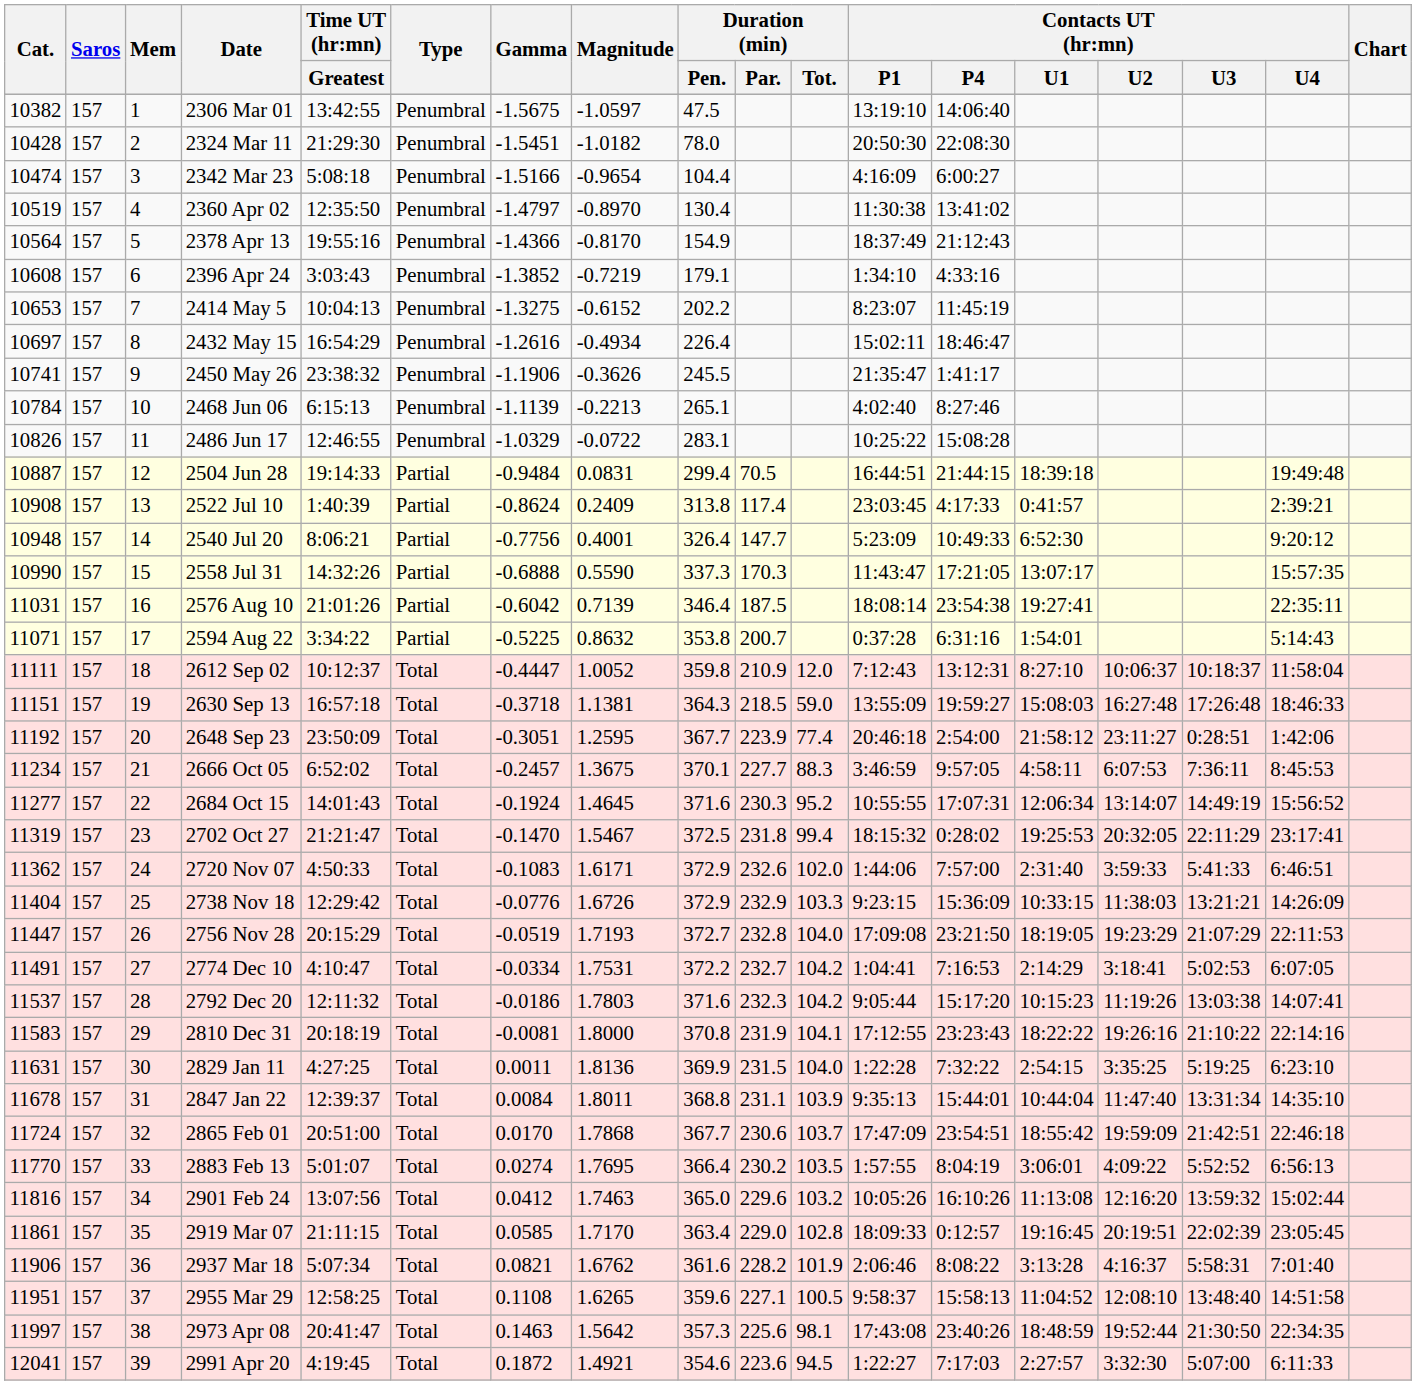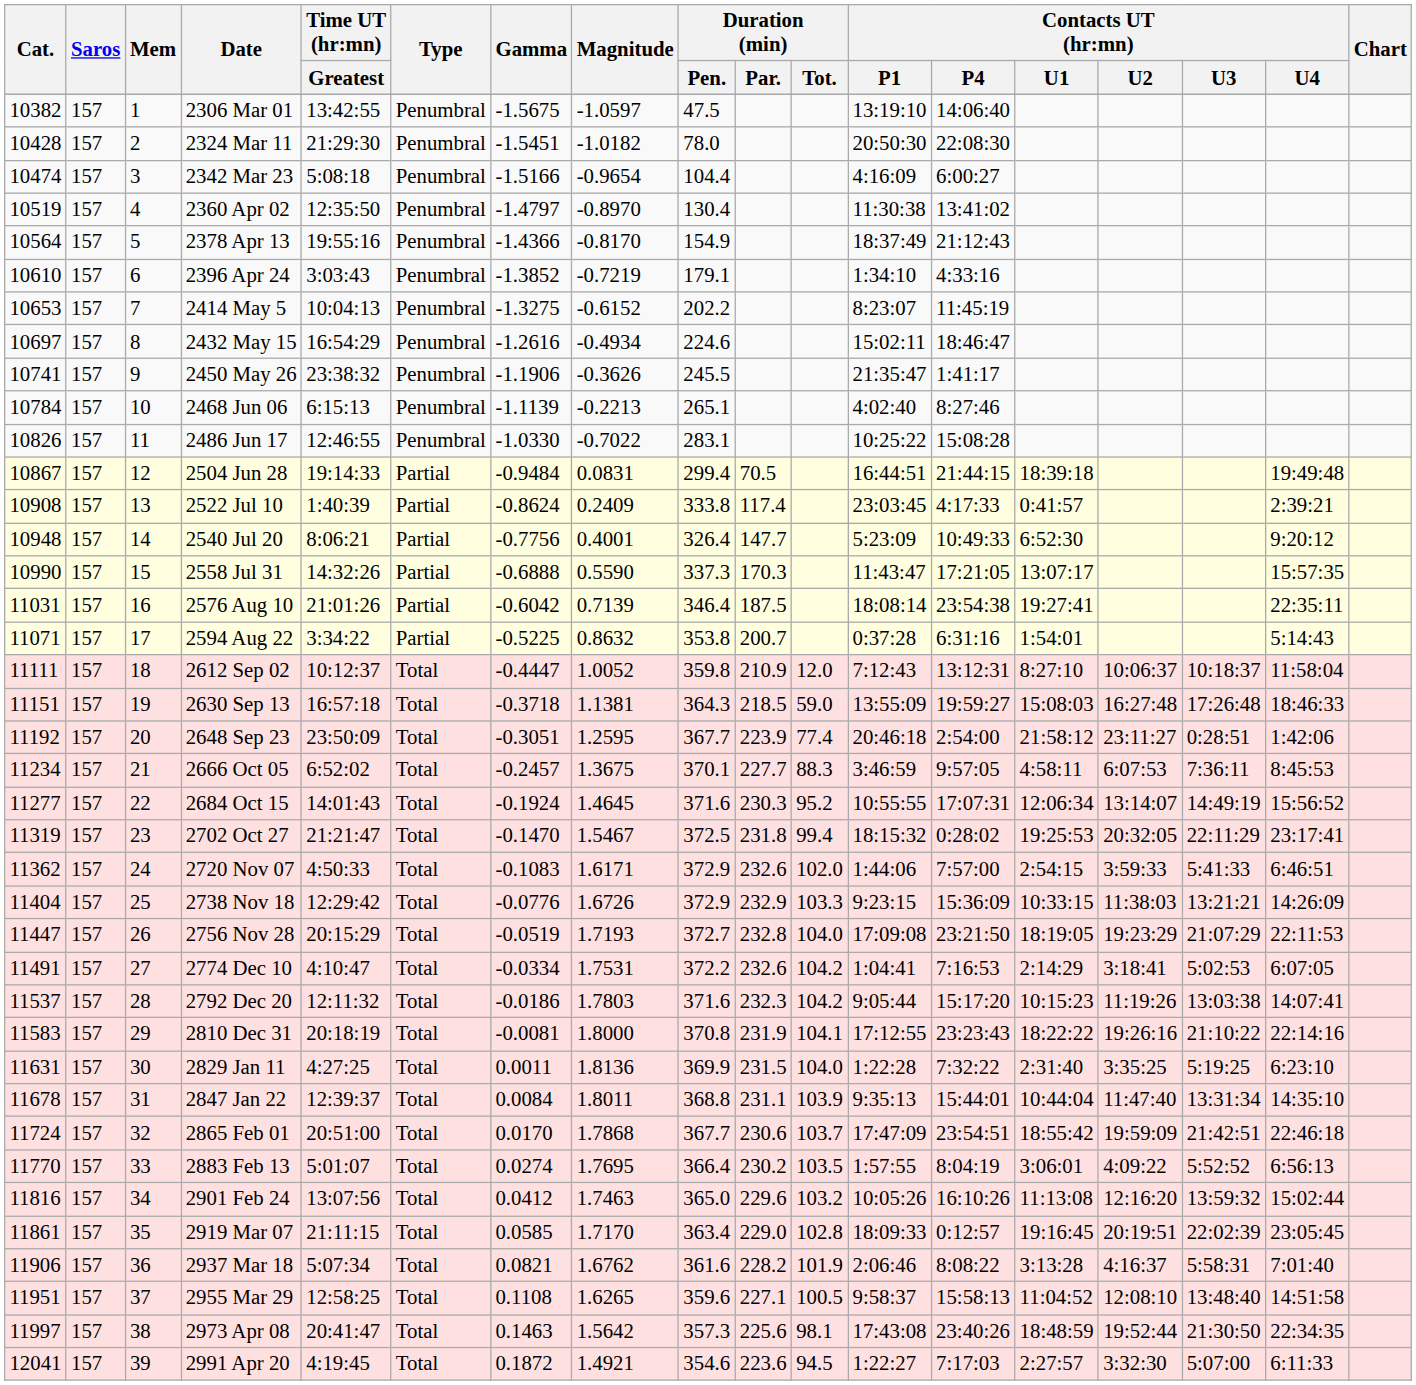 <table class=wikitable>
 <tr>
 <th rowspan=2>Cat.</th>
 <th rowspan=2><a href='#'>Saros</a></th>
 <th rowspan=2>Mem</th>
 <th rowspan=2>Date</th>
 <th>Time UT<br>(hr:mn)</th>
 <th rowspan=2>Type</th>
 <th rowspan=2>Gamma</th>
 <th rowspan=2>Magnitude</th>
 <th colspan=3>Duration<br>(min)</th>
 <th colspan=6>Contacts UT<br>(hr:mn)</th>
 <th rowspan=2>Chart</th>
 </tr>
 <tr>
 <th>Greatest</th>
 <th>Pen.</th>
 <th>Par.</th>
 <th>Tot.</th>
 <th>P1</th>
 <th>P4</th>
 <th>U1</th>
 <th>U2</th>
 <th>U3</th>
 <th>U4</th>
 </tr>
 <tr>
 </tr>
 <tr>
 <td>10382</td>
 <td>157</td>
 <td>1</td>
 <td>2306 Mar 01</td>
 <td>13:42:55</td>
 <td>Penumbral</td>
 <td>-1.5675</td>
 <td>-1.0597</td>
 <td>47.5</td>
 <td></td>
 <td></td>
 <td>13:19:10</td>
 <td>14:06:40</td>
 <td></td>
 <td></td>
 <td></td>
 <td></td>
 <td></td>
 </tr>
 <tr>
 <td>10428</td>
 <td>157</td>
 <td>2</td>
 <td>2324 Mar 11</td>
 <td>21:29:30</td>
 <td>Penumbral</td>
 <td>-1.5451</td>
 <td>-1.0182</td>
 <td>78.0</td>
 <td></td>
 <td></td>
 <td>20:50:30</td>
 <td>22:08:30</td>
 <td></td>
 <td></td>
 <td></td>
 <td></td>
 <td></td>
 </tr>
 <tr>
 <td>10474</td>
 <td>157</td>
 <td>3</td>
 <td>2342 Mar 23</td>
 <td>5:08:18</td>
 <td>Penumbral</td>
 <td>-1.5166</td>
 <td>-0.9654</td>
 <td>104.4</td>
 <td></td>
 <td></td>
 <td>4:16:09</td>
 <td>6:00:27</td>
 <td></td>
 <td></td>
 <td></td>
 <td></td>
 <td></td>
 </tr>
 <tr>
 <td>10519</td>
 <td>157</td>
 <td>4</td>
 <td>2360 Apr 02</td>
 <td>12:35:50</td>
 <td>Penumbral</td>
 <td>-1.4797</td>
 <td>-0.8970</td>
 <td>130.4</td>
 <td></td>
 <td></td>
 <td>11:30:38</td>
 <td>13:41:02</td>
 <td></td>
 <td></td>
 <td></td>
 <td></td>
 <td></td>
 </tr>
 <tr>
 <td>10564</td>
 <td>157</td>
 <td>5</td>
 <td>2378 Apr 13</td>
 <td>19:55:16</td>
 <td>Penumbral</td>
 <td>-1.4366</td>
 <td>-0.8170</td>
 <td>154.9</td>
 <td></td>
 <td></td>
 <td>18:37:49</td>
 <td>21:12:43</td>
 <td></td>
 <td></td>
 <td></td>
 <td></td>
 <td></td>
 </tr>
 <tr>
-<td>10608</td>
+<td>10610</td>
 <td>157</td>
 <td>6</td>
 <td>2396 Apr 24</td>
 <td>3:03:43</td>
 <td>Penumbral</td>
 <td>-1.3852</td>
 <td>-0.7219</td>
 <td>179.1</td>
 <td></td>
 <td></td>
 <td>1:34:10</td>
 <td>4:33:16</td>
 <td></td>
 <td></td>
 <td></td>
 <td></td>
 <td></td>
 </tr>
 <tr>
 <td>10653</td>
 <td>157</td>
 <td>7</td>
 <td>2414 May 5</td>
 <td>10:04:13</td>
 <td>Penumbral</td>
 <td>-1.3275</td>
 <td>-0.6152</td>
 <td>202.2</td>
 <td></td>
 <td></td>
 <td>8:23:07</td>
 <td>11:45:19</td>
 <td></td>
 <td></td>
 <td></td>
 <td></td>
 <td></td>
 </tr>
 <tr>
 <td>10697</td>
 <td>157</td>
 <td>8</td>
 <td>2432 May 15</td>
 <td>16:54:29</td>
 <td>Penumbral</td>
 <td>-1.2616</td>
 <td>-0.4934</td>
-<td>226.4</td>
+<td>224.6</td>
 <td></td>
 <td></td>
 <td>15:02:11</td>
 <td>18:46:47</td>
 <td></td>
 <td></td>
 <td></td>
 <td></td>
 <td></td>
 </tr>
 <tr>
 <td>10741</td>
 <td>157</td>
 <td>9</td>
 <td>2450 May 26</td>
 <td>23:38:32</td>
 <td>Penumbral</td>
 <td>-1.1906</td>
 <td>-0.3626</td>
 <td>245.5</td>
 <td></td>
 <td></td>
 <td>21:35:47</td>
 <td>1:41:17</td>
 <td></td>
 <td></td>
 <td></td>
 <td></td>
 <td></td>
 </tr>
 <tr>
 <td>10784</td>
 <td>157</td>
 <td>10</td>
 <td>2468 Jun 06</td>
 <td>6:15:13</td>
 <td>Penumbral</td>
 <td>-1.1139</td>
 <td>-0.2213</td>
 <td>265.1</td>
 <td></td>
 <td></td>
 <td>4:02:40</td>
 <td>8:27:46</td>
 <td></td>
 <td></td>
 <td></td>
 <td></td>
 <td></td>
 </tr>
 <tr>
 <td>10826</td>
 <td>157</td>
 <td>11</td>
 <td>2486 Jun 17</td>
 <td>12:46:55</td>
 <td>Penumbral</td>
-<td>-1.0329</td>
-<td>-0.0722</td>
+<td>-1.0330</td>
+<td>-0.7022</td>
 <td>283.1</td>
 <td></td>
 <td></td>
 <td>10:25:22</td>
 <td>15:08:28</td>
 <td></td>
 <td></td>
 <td></td>
 <td></td>
 <td></td>
 </tr>
 <tr bgcolor=#ffffe0>
-<td>10887</td>
+<td>10867</td>
 <td>157</td>
 <td>12</td>
 <td>2504 Jun 28</td>
 <td>19:14:33</td>
 <td>Partial</td>
 <td>-0.9484</td>
 <td>0.0831</td>
 <td>299.4</td>
 <td>70.5</td>
 <td></td>
 <td>16:44:51</td>
 <td>21:44:15</td>
 <td>18:39:18</td>
 <td></td>
 <td></td>
 <td>19:49:48</td>
 <td></td>
 </tr>
 <tr bgcolor=#ffffe0>
 <td>10908</td>
 <td>157</td>
 <td>13</td>
 <td>2522 Jul 10</td>
 <td>1:40:39</td>
 <td>Partial</td>
 <td>-0.8624</td>
 <td>0.2409</td>
-<td>313.8</td>
+<td>333.8</td>
 <td>117.4</td>
 <td></td>
 <td>23:03:45</td>
 <td>4:17:33</td>
 <td>0:41:57</td>
 <td></td>
 <td></td>
 <td>2:39:21</td>
 <td></td>
 </tr>
 <tr bgcolor=#ffffe0>
 <td>10948</td>
 <td>157</td>
 <td>14</td>
 <td>2540 Jul 20</td>
 <td>8:06:21</td>
 <td>Partial</td>
 <td>-0.7756</td>
 <td>0.4001</td>
 <td>326.4</td>
 <td>147.7</td>
 <td></td>
 <td>5:23:09</td>
 <td>10:49:33</td>
 <td>6:52:30</td>
 <td></td>
 <td></td>
 <td>9:20:12</td>
 <td></td>
 </tr>
 <tr bgcolor=#ffffe0>
 <td>10990</td>
 <td>157</td>
 <td>15</td>
 <td>2558 Jul 31</td>
 <td>14:32:26</td>
 <td>Partial</td>
 <td>-0.6888</td>
 <td>0.5590</td>
 <td>337.3</td>
 <td>170.3</td>
 <td></td>
 <td>11:43:47</td>
 <td>17:21:05</td>
 <td>13:07:17</td>
 <td></td>
 <td></td>
 <td>15:57:35</td>
 <td></td>
 </tr>
 <tr bgcolor=#ffffe0>
 <td>11031</td>
 <td>157</td>
 <td>16</td>
 <td>2576 Aug 10</td>
 <td>21:01:26</td>
 <td>Partial</td>
 <td>-0.6042</td>
 <td>0.7139</td>
 <td>346.4</td>
 <td>187.5</td>
 <td></td>
 <td>18:08:14</td>
 <td>23:54:38</td>
 <td>19:27:41</td>
 <td></td>
 <td></td>
 <td>22:35:11</td>
 <td></td>
 </tr>
 <tr bgcolor=#ffffe0>
 <td>11071</td>
 <td>157</td>
 <td>17</td>
 <td>2594 Aug 22</td>
 <td>3:34:22</td>
 <td>Partial</td>
 <td>-0.5225</td>
 <td>0.8632</td>
 <td>353.8</td>
 <td>200.7</td>
 <td></td>
 <td>0:37:28</td>
 <td>6:31:16</td>
 <td>1:54:01</td>
 <td></td>
 <td></td>
 <td>5:14:43</td>
 <td></td>
 </tr>
 <tr bgcolor=#ffe0e0>
 <td>11111</td>
 <td>157</td>
 <td>18</td>
 <td>2612 Sep 02</td>
 <td>10:12:37</td>
 <td>Total</td>
 <td>-0.4447</td>
 <td>1.0052</td>
 <td>359.8</td>
 <td>210.9</td>
 <td>12.0</td>
 <td>7:12:43</td>
 <td>13:12:31</td>
 <td>8:27:10</td>
 <td>10:06:37</td>
 <td>10:18:37</td>
 <td>11:58:04</td>
 <td></td>
 </tr>
 <tr bgcolor=#ffe0e0>
 <td>11151</td>
 <td>157</td>
 <td>19</td>
 <td>2630 Sep 13</td>
 <td>16:57:18</td>
 <td>Total</td>
 <td>-0.3718</td>
 <td>1.1381</td>
 <td>364.3</td>
 <td>218.5</td>
 <td>59.0</td>
 <td>13:55:09</td>
 <td>19:59:27</td>
 <td>15:08:03</td>
 <td>16:27:48</td>
 <td>17:26:48</td>
 <td>18:46:33</td>
 <td></td>
 </tr>
 <tr bgcolor=#ffe0e0>
 <td>11192</td>
 <td>157</td>
 <td>20</td>
 <td>2648 Sep 23</td>
 <td>23:50:09</td>
 <td>Total</td>
 <td>-0.3051</td>
 <td>1.2595</td>
 <td>367.7</td>
 <td>223.9</td>
 <td>77.4</td>
 <td>20:46:18</td>
 <td>2:54:00</td>
 <td>21:58:12</td>
 <td>23:11:27</td>
 <td>0:28:51</td>
 <td>1:42:06</td>
 <td></td>
 </tr>
 <tr bgcolor=#ffe0e0>
 <td>11234</td>
 <td>157</td>
 <td>21</td>
 <td>2666 Oct 05</td>
 <td>6:52:02</td>
 <td>Total</td>
 <td>-0.2457</td>
 <td>1.3675</td>
 <td>370.1</td>
 <td>227.7</td>
 <td>88.3</td>
 <td>3:46:59</td>
 <td>9:57:05</td>
 <td>4:58:11</td>
 <td>6:07:53</td>
 <td>7:36:11</td>
 <td>8:45:53</td>
 <td></td>
 </tr>
 <tr bgcolor=#ffe0e0>
 <td>11277</td>
 <td>157</td>
 <td>22</td>
 <td>2684 Oct 15</td>
 <td>14:01:43</td>
 <td>Total</td>
 <td>-0.1924</td>
 <td>1.4645</td>
 <td>371.6</td>
 <td>230.3</td>
 <td>95.2</td>
 <td>10:55:55</td>
 <td>17:07:31</td>
 <td>12:06:34</td>
 <td>13:14:07</td>
 <td>14:49:19</td>
 <td>15:56:52</td>
 <td></td>
 </tr>
 <tr bgcolor=#ffe0e0>
 <td>11319</td>
 <td>157</td>
 <td>23</td>
 <td>2702 Oct 27</td>
 <td>21:21:47</td>
 <td>Total</td>
 <td>-0.1470</td>
 <td>1.5467</td>
 <td>372.5</td>
 <td>231.8</td>
 <td>99.4</td>
 <td>18:15:32</td>
 <td>0:28:02</td>
 <td>19:25:53</td>
 <td>20:32:05</td>
 <td>22:11:29</td>
 <td>23:17:41</td>
 <td></td>
 </tr>
 <tr bgcolor=#ffe0e0>
 <td>11362</td>
 <td>157</td>
 <td>24</td>
 <td>2720 Nov 07</td>
 <td>4:50:33</td>
 <td>Total</td>
 <td>-0.1083</td>
 <td>1.6171</td>
 <td>372.9</td>
 <td>232.6</td>
 <td>102.0</td>
 <td>1:44:06</td>
 <td>7:57:00</td>
-<td>2:31:40</td>
+<td>2:54:15</td>
 <td>3:59:33</td>
 <td>5:41:33</td>
 <td>6:46:51</td>
 <td></td>
 </tr>
 <tr bgcolor=#ffe0e0>
 <td>11404</td>
 <td>157</td>
 <td>25</td>
 <td>2738 Nov 18</td>
 <td>12:29:42</td>
 <td>Total</td>
 <td>-0.0776</td>
 <td>1.6726</td>
 <td>372.9</td>
 <td>232.9</td>
 <td>103.3</td>
 <td>9:23:15</td>
 <td>15:36:09</td>
 <td>10:33:15</td>
 <td>11:38:03</td>
 <td>13:21:21</td>
 <td>14:26:09</td>
 <td></td>
 </tr>
 <tr bgcolor=#ffe0e0>
 <td>11447</td>
 <td>157</td>
 <td>26</td>
 <td>2756 Nov 28</td>
 <td>20:15:29</td>
 <td>Total</td>
 <td>-0.0519</td>
 <td>1.7193</td>
 <td>372.7</td>
 <td>232.8</td>
 <td>104.0</td>
 <td>17:09:08</td>
 <td>23:21:50</td>
 <td>18:19:05</td>
 <td>19:23:29</td>
 <td>21:07:29</td>
 <td>22:11:53</td>
 <td></td>
 </tr>
 <tr bgcolor=#ffe0e0>
 <td>11491</td>
 <td>157</td>
 <td>27</td>
 <td>2774 Dec 10</td>
 <td>4:10:47</td>
 <td>Total</td>
 <td>-0.0334</td>
 <td>1.7531</td>
 <td>372.2</td>
-<td>232.7</td>
+<td>232.6</td>
 <td>104.2</td>
 <td>1:04:41</td>
 <td>7:16:53</td>
 <td>2:14:29</td>
 <td>3:18:41</td>
 <td>5:02:53</td>
 <td>6:07:05</td>
 <td></td>
 </tr>
 <tr bgcolor=#ffe0e0>
 <td>11537</td>
 <td>157</td>
 <td>28</td>
 <td>2792 Dec 20</td>
 <td>12:11:32</td>
 <td>Total</td>
 <td>-0.0186</td>
 <td>1.7803</td>
 <td>371.6</td>
 <td>232.3</td>
 <td>104.2</td>
 <td>9:05:44</td>
 <td>15:17:20</td>
 <td>10:15:23</td>
 <td>11:19:26</td>
 <td>13:03:38</td>
 <td>14:07:41</td>
 <td></td>
 </tr>
 <tr bgcolor=#ffe0e0>
 <td>11583</td>
 <td>157</td>
 <td>29</td>
 <td>2810 Dec 31</td>
 <td>20:18:19</td>
 <td>Total</td>
 <td>-0.0081</td>
 <td>1.8000</td>
 <td>370.8</td>
 <td>231.9</td>
 <td>104.1</td>
 <td>17:12:55</td>
 <td>23:23:43</td>
 <td>18:22:22</td>
 <td>19:26:16</td>
 <td>21:10:22</td>
 <td>22:14:16</td>
 <td></td>
 </tr>
 <tr bgcolor=#ffe0e0>
 <td>11631</td>
 <td>157</td>
 <td>30</td>
 <td>2829 Jan 11</td>
 <td>4:27:25</td>
 <td>Total</td>
 <td>0.0011</td>
 <td>1.8136</td>
 <td>369.9</td>
 <td>231.5</td>
 <td>104.0</td>
 <td>1:22:28</td>
 <td>7:32:22</td>
-<td>2:54:15</td>
+<td>2:31:40</td>
 <td>3:35:25</td>
 <td>5:19:25</td>
 <td>6:23:10</td>
 <td></td>
 </tr>
 <tr bgcolor=#ffe0e0>
 <td>11678</td>
 <td>157</td>
 <td>31</td>
 <td>2847 Jan 22</td>
 <td>12:39:37</td>
 <td>Total</td>
 <td>0.0084</td>
 <td>1.8011</td>
 <td>368.8</td>
 <td>231.1</td>
 <td>103.9</td>
 <td>9:35:13</td>
 <td>15:44:01</td>
 <td>10:44:04</td>
 <td>11:47:40</td>
 <td>13:31:34</td>
 <td>14:35:10</td>
 <td></td>
 </tr>
 <tr bgcolor=#ffe0e0>
 <td>11724</td>
 <td>157</td>
 <td>32</td>
 <td>2865 Feb 01</td>
 <td>20:51:00</td>
 <td>Total</td>
 <td>0.0170</td>
 <td>1.7868</td>
 <td>367.7</td>
 <td>230.6</td>
 <td>103.7</td>
 <td>17:47:09</td>
 <td>23:54:51</td>
 <td>18:55:42</td>
 <td>19:59:09</td>
 <td>21:42:51</td>
 <td>22:46:18</td>
 <td></td>
 </tr>
 <tr bgcolor=#ffe0e0>
 <td>11770</td>
 <td>157</td>
 <td>33</td>
 <td>2883 Feb 13</td>
 <td>5:01:07</td>
 <td>Total</td>
 <td>0.0274</td>
 <td>1.7695</td>
 <td>366.4</td>
 <td>230.2</td>
 <td>103.5</td>
 <td>1:57:55</td>
 <td>8:04:19</td>
 <td>3:06:01</td>
 <td>4:09:22</td>
 <td>5:52:52</td>
 <td>6:56:13</td>
 <td></td>
 </tr>
 <tr bgcolor=#ffe0e0>
 <td>11816</td>
 <td>157</td>
 <td>34</td>
 <td>2901 Feb 24</td>
 <td>13:07:56</td>
 <td>Total</td>
 <td>0.0412</td>
 <td>1.7463</td>
 <td>365.0</td>
 <td>229.6</td>
 <td>103.2</td>
 <td>10:05:26</td>
 <td>16:10:26</td>
 <td>11:13:08</td>
 <td>12:16:20</td>
 <td>13:59:32</td>
 <td>15:02:44</td>
 <td></td>
 </tr>
 <tr bgcolor=#ffe0e0>
 <td>11861</td>
 <td>157</td>
 <td>35</td>
 <td>2919 Mar 07</td>
 <td>21:11:15</td>
 <td>Total</td>
 <td>0.0585</td>
 <td>1.7170</td>
 <td>363.4</td>
 <td>229.0</td>
 <td>102.8</td>
 <td>18:09:33</td>
 <td>0:12:57</td>
 <td>19:16:45</td>
 <td>20:19:51</td>
 <td>22:02:39</td>
 <td>23:05:45</td>
 <td></td>
 </tr>
 <tr bgcolor=#ffe0e0>
 <td>11906</td>
 <td>157</td>
 <td>36</td>
 <td>2937 Mar 18</td>
 <td>5:07:34</td>
 <td>Total</td>
 <td>0.0821</td>
 <td>1.6762</td>
 <td>361.6</td>
 <td>228.2</td>
 <td>101.9</td>
 <td>2:06:46</td>
 <td>8:08:22</td>
 <td>3:13:28</td>
 <td>4:16:37</td>
 <td>5:58:31</td>
 <td>7:01:40</td>
 <td></td>
 </tr>
 <tr bgcolor=#ffe0e0>
 <td>11951</td>
 <td>157</td>
 <td>37</td>
 <td>2955 Mar 29</td>
 <td>12:58:25</td>
 <td>Total</td>
 <td>0.1108</td>
 <td>1.6265</td>
 <td>359.6</td>
 <td>227.1</td>
 <td>100.5</td>
 <td>9:58:37</td>
 <td>15:58:13</td>
 <td>11:04:52</td>
 <td>12:08:10</td>
 <td>13:48:40</td>
 <td>14:51:58</td>
 <td></td>
 </tr>
 <tr bgcolor=#ffe0e0>
 <td>11997</td>
 <td>157</td>
 <td>38</td>
 <td>2973 Apr 08</td>
 <td>20:41:47</td>
 <td>Total</td>
 <td>0.1463</td>
 <td>1.5642</td>
 <td>357.3</td>
 <td>225.6</td>
 <td>98.1</td>
 <td>17:43:08</td>
 <td>23:40:26</td>
 <td>18:48:59</td>
 <td>19:52:44</td>
 <td>21:30:50</td>
 <td>22:34:35</td>
 <td></td>
 </tr>
 <tr bgcolor=#ffe0e0>
 <td>12041</td>
 <td>157</td>
 <td>39</td>
 <td>2991 Apr 20</td>
 <td>4:19:45</td>
 <td>Total</td>
 <td>0.1872</td>
 <td>1.4921</td>
 <td>354.6</td>
 <td>223.6</td>
 <td>94.5</td>
 <td>1:22:27</td>
 <td>7:17:03</td>
 <td>2:27:57</td>
 <td>3:32:30</td>
 <td>5:07:00</td>
 <td>6:11:33</td>
 <td></td>
 </tr>
 </table>
